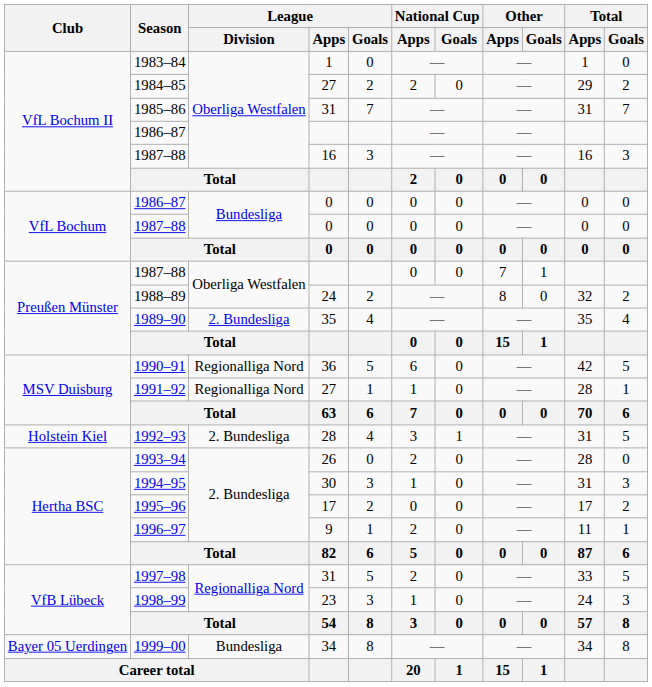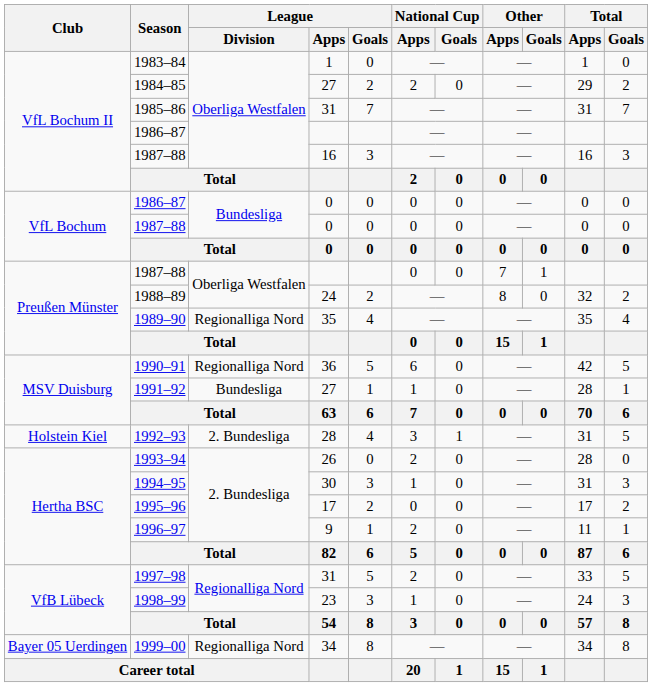 <table class="wikitable" style="text-align:center">
 <tr>
 <th rowspan="2">Club</th>
 <th rowspan="2">Season</th>
 <th colspan="3">League</th>
 <th colspan="2">National Cup</th>
 <th colspan="2">Other</th>
 <th colspan="2">Total</th>
 </tr>
 <tr>
 <th>Division</th>
 <th>Apps</th>
 <th>Goals</th>
 <th>Apps</th>
 <th>Goals</th>
 <th>Apps</th>
 <th>Goals</th>
 <th>Apps</th>
 <th>Goals</th>
 </tr>
 <tr>
 <td rowspan="6"><a href='#'>VfL Bochum II</a></td>
 <td>1983–84</td>
 <td rowspan="5"><a href='#'>Oberliga Westfalen</a></td>
 <td>1</td>
 <td>0</td>
 <td colspan="2">—</td>
 <td colspan="2">—</td>
 <td>1</td>
 <td>0</td>
 </tr>
 <tr>
 <td>1984–85</td>
 <td>27</td>
 <td>2</td>
 <td>2</td>
 <td>0</td>
 <td colspan="2">—</td>
 <td>29</td>
 <td>2</td>
 </tr>
 <tr>
 <td>1985–86</td>
 <td>31</td>
 <td>7</td>
 <td colspan="2">—</td>
 <td colspan="2">—</td>
 <td>31</td>
 <td>7</td>
 </tr>
 <tr>
 <td>1986–87</td>
 <td></td>
 <td></td>
 <td colspan="2">—</td>
 <td colspan="2">—</td>
 <td></td>
 <td></td>
 </tr>
 <tr>
 <td>1987–88</td>
 <td>16</td>
 <td>3</td>
 <td colspan="2">—</td>
 <td colspan="2">—</td>
 <td>16</td>
 <td>3</td>
 </tr>
 <tr>
 <th colspan="2">Total</th>
 <th></th>
 <th></th>
 <th>2</th>
 <th>0</th>
 <th>0</th>
 <th>0</th>
 <th></th>
 <th></th>
 </tr>
 <tr>
 <td rowspan="3"><a href='#'>VfL Bochum</a></td>
 <td><a href='#'>1986–87</a></td>
 <td rowspan="2"><a href='#'>Bundesliga</a></td>
 <td>0</td>
 <td>0</td>
 <td>0</td>
 <td>0</td>
 <td colspan="2">—</td>
 <td>0</td>
 <td>0</td>
 </tr>
 <tr>
 <td><a href='#'>1987–88</a></td>
 <td>0</td>
 <td>0</td>
 <td>0</td>
 <td>0</td>
 <td colspan="2">—</td>
 <td>0</td>
 <td>0</td>
 </tr>
 <tr>
 <th colspan="2">Total</th>
 <th>0</th>
 <th>0</th>
 <th>0</th>
 <th>0</th>
 <th>0</th>
 <th>0</th>
 <th>0</th>
 <th>0</th>
 </tr>
 <tr>
 <td rowspan="4"><a href='#'>Preußen Münster</a></td>
 <td>1987–88</td>
 <td rowspan="2">Oberliga Westfalen</td>
 <td></td>
 <td></td>
 <td>0</td>
 <td>0</td>
 <td>7</td>
 <td>1</td>
 <td></td>
 <td></td>
 </tr>
 <tr>
 <td>1988–89</td>
 <td>24</td>
 <td>2</td>
 <td colspan="2">—</td>
 <td>8</td>
 <td>0</td>
 <td>32</td>
 <td>2</td>
 </tr>
 <tr>
 <td><a href='#'>1989–90</a></td>
-<td><a href='#'>2. Bundesliga</a></td>
+<td>Regionalliga Nord</td>
 <td>35</td>
 <td>4</td>
 <td colspan="2">—</td>
 <td colspan="2">—</td>
 <td>35</td>
 <td>4</td>
 </tr>
 <tr>
 <th colspan="2">Total</th>
 <th></th>
 <th></th>
 <th>0</th>
 <th>0</th>
 <th>15</th>
 <th>1</th>
 <th></th>
 <th></th>
 </tr>
 <tr>
 <td rowspan="3"><a href='#'>MSV Duisburg</a></td>
 <td><a href='#'>1990–91</a></td>
 <td>Regionalliga Nord</td>
 <td>36</td>
 <td>5</td>
 <td>6</td>
 <td>0</td>
 <td colspan="2">—</td>
 <td>42</td>
 <td>5</td>
 </tr>
 <tr>
 <td><a href='#'>1991–92</a></td>
-<td>Regionalliga Nord</td>
+<td>Bundesliga</td>
 <td>27</td>
 <td>1</td>
 <td>1</td>
 <td>0</td>
 <td colspan="2">—</td>
 <td>28</td>
 <td>1</td>
 </tr>
 <tr>
 <th colspan="2">Total</th>
 <th>63</th>
 <th>6</th>
 <th>7</th>
 <th>0</th>
 <th>0</th>
 <th>0</th>
 <th>70</th>
 <th>6</th>
 </tr>
 <tr>
 <td><a href='#'>Holstein Kiel</a></td>
 <td><a href='#'>1992–93</a></td>
 <td>2. Bundesliga</td>
 <td>28</td>
 <td>4</td>
 <td>3</td>
 <td>1</td>
 <td colspan="2">—</td>
 <td>31</td>
 <td>5</td>
 </tr>
 <tr>
 <td rowspan="5"><a href='#'>Hertha BSC</a></td>
 <td><a href='#'>1993–94</a></td>
 <td rowspan="4">2. Bundesliga</td>
 <td>26</td>
 <td>0</td>
 <td>2</td>
 <td>0</td>
 <td colspan="2">—</td>
 <td>28</td>
 <td>0</td>
 </tr>
 <tr>
 <td><a href='#'>1994–95</a></td>
 <td>30</td>
 <td>3</td>
 <td>1</td>
 <td>0</td>
 <td colspan="2">—</td>
 <td>31</td>
 <td>3</td>
 </tr>
 <tr>
 <td><a href='#'>1995–96</a></td>
 <td>17</td>
 <td>2</td>
 <td>0</td>
 <td>0</td>
 <td colspan="2">—</td>
 <td>17</td>
 <td>2</td>
 </tr>
 <tr>
 <td><a href='#'>1996–97</a></td>
 <td>9</td>
 <td>1</td>
 <td>2</td>
 <td>0</td>
 <td colspan="2">—</td>
 <td>11</td>
 <td>1</td>
 </tr>
 <tr>
 <th colspan="2">Total</th>
 <th>82</th>
 <th>6</th>
 <th>5</th>
 <th>0</th>
 <th>0</th>
 <th>0</th>
 <th>87</th>
 <th>6</th>
 </tr>
 <tr>
 <td rowspan="3"><a href='#'>VfB Lübeck</a></td>
 <td><a href='#'>1997–98</a></td>
 <td rowspan="2"><a href='#'>Regionalliga Nord</a></td>
 <td>31</td>
 <td>5</td>
 <td>2</td>
 <td>0</td>
 <td colspan="2">—</td>
 <td>33</td>
 <td>5</td>
 </tr>
 <tr>
 <td><a href='#'>1998–99</a></td>
 <td>23</td>
 <td>3</td>
 <td>1</td>
 <td>0</td>
 <td colspan="2">—</td>
 <td>24</td>
 <td>3</td>
 </tr>
 <tr>
 <th colspan="2">Total</th>
 <th>54</th>
 <th>8</th>
 <th>3</th>
 <th>0</th>
 <th>0</th>
 <th>0</th>
 <th>57</th>
 <th>8</th>
 </tr>
 <tr>
 <td><a href='#'>Bayer 05 Uerdingen</a></td>
 <td><a href='#'>1999–00</a></td>
-<td>Bundesliga</td>
+<td>Regionalliga Nord</td>
 <td>34</td>
 <td>8</td>
 <td colspan="2">—</td>
 <td colspan="2">—</td>
 <td>34</td>
 <td>8</td>
 </tr>
 <tr>
 <th colspan="3">Career total</th>
 <th></th>
 <th></th>
 <th>20</th>
 <th>1</th>
 <th>15</th>
 <th>1</th>
 <th></th>
 <th></th>
 </tr>
 </table>
